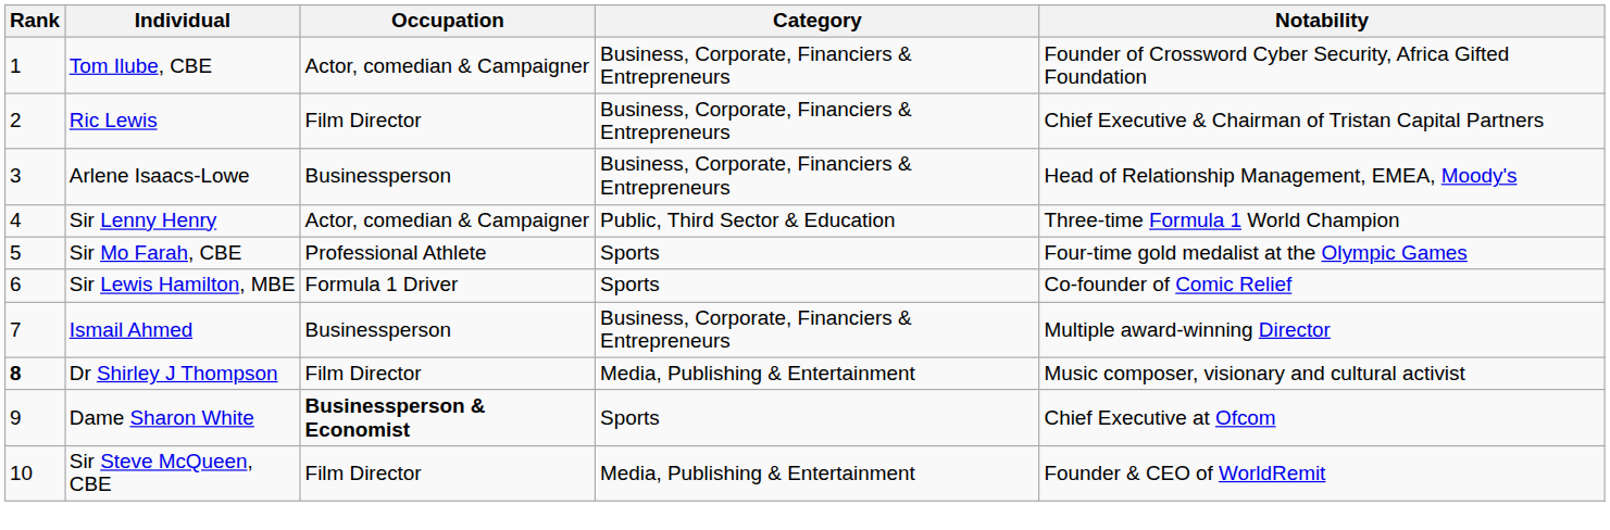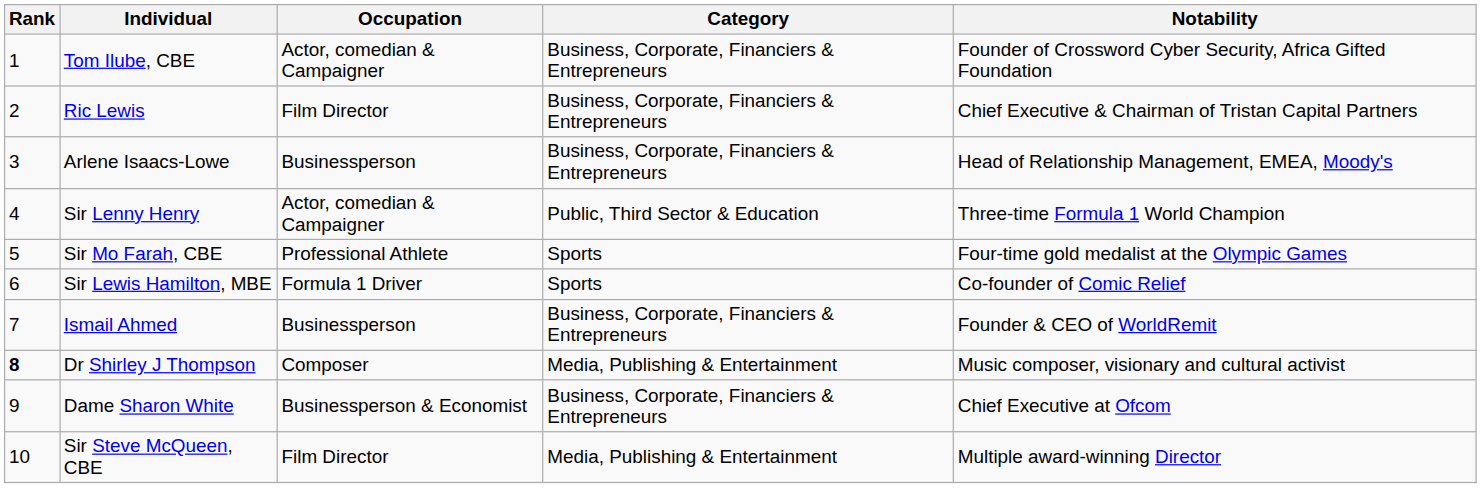 <table class="wikitable sortable">
 <tr>
 <th>Rank</th>
 <th>Individual</th>
 <th>Occupation</th>
 <th>Category</th>
 <th>Notability</th>
 </tr>
 <tr>
 <td>1</td>
 <td><a href='#'>Tom Ilube</a>, CBE</td>
 <td>Actor, comedian & Campaigner</td>
 <td>Business, Corporate, Financiers & Entrepreneurs</td>
 <td>Founder of Crossword Cyber Security, Africa Gifted Foundation</td>
 </tr>
 <tr>
 <td>2</td>
 <td><a href='#'>Ric Lewis</a></td>
 <td>Film Director</td>
 <td>Business, Corporate, Financiers & Entrepreneurs</td>
 <td>Chief Executive & Chairman of Tristan Capital Partners</td>
 </tr>
 <tr>
 <td>3</td>
 <td>Arlene Isaacs-Lowe</td>
 <td>Businessperson</td>
 <td>Business, Corporate, Financiers & Entrepreneurs</td>
 <td>Head of Relationship Management, EMEA, <a href='#'>Moody's</a></td>
 </tr>
 <tr>
 <td>4</td>
 <td>Sir <a href='#'>Lenny Henry</a></td>
 <td>Actor, comedian & Campaigner</td>
 <td>Public, Third Sector & Education</td>
 <td>Three-time <a href='#'>Formula 1</a> World Champion</td>
 </tr>
 <tr>
 <td>5</td>
 <td>Sir <a href='#'>Mo Farah</a>, CBE</td>
 <td>Professional Athlete</td>
 <td>Sports</td>
 <td>Four-time gold medalist at the <a href='#'>Olympic Games</a></td>
 </tr>
 <tr>
 <td>6</td>
 <td>Sir <a href='#'>Lewis Hamilton</a>, MBE</td>
 <td>Formula 1 Driver</td>
 <td>Sports</td>
 <td>Co-founder of <a href='#'>Comic Relief</a></td>
 </tr>
 <tr>
 <td>7</td>
 <td><a href='#'>Ismail Ahmed</a></td>
 <td>Businessperson</td>
 <td>Business, Corporate, Financiers & Entrepreneurs</td>
-<td>Multiple award-winning <a href='#'>Director</a></td>
+<td>Founder & CEO of <a href='#'>WorldRemit</a></td>
 </tr>
 <tr>
 <td><strong>8</strong></td>
 <td>Dr <a href='#'>Shirley J Thompson</a></td>
-<td>Film Director</td>
+<td>Composer</td>
 <td>Media, Publishing & Entertainment</td>
 <td>Music composer, visionary and cultural activist</td>
 </tr>
 <tr>
 <td>9</td>
 <td>Dame <a href='#'>Sharon White</a></td>
-<td><strong>Businessperson & Economist</strong></td>
-<td>Sports</td>
+<td>Businessperson & Economist</td>
+<td>Business, Corporate, Financiers & Entrepreneurs</td>
 <td>Chief Executive at <a href='#'>Ofcom</a></td>
 </tr>
 <tr>
 <td>10</td>
 <td>Sir <a href='#'>Steve McQueen</a>, CBE</td>
 <td>Film Director</td>
 <td>Media, Publishing & Entertainment</td>
-<td>Founder & CEO of <a href='#'>WorldRemit</a></td>
+<td>Multiple award-winning <a href='#'>Director</a></td>
 </tr>
 </table>
